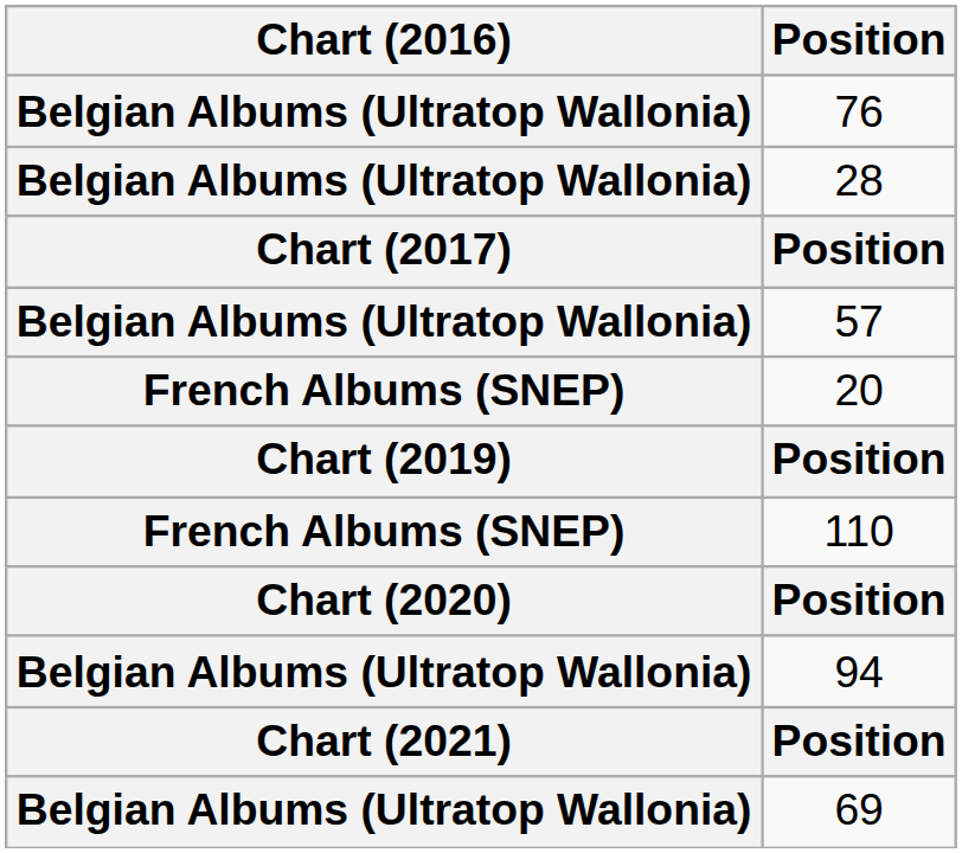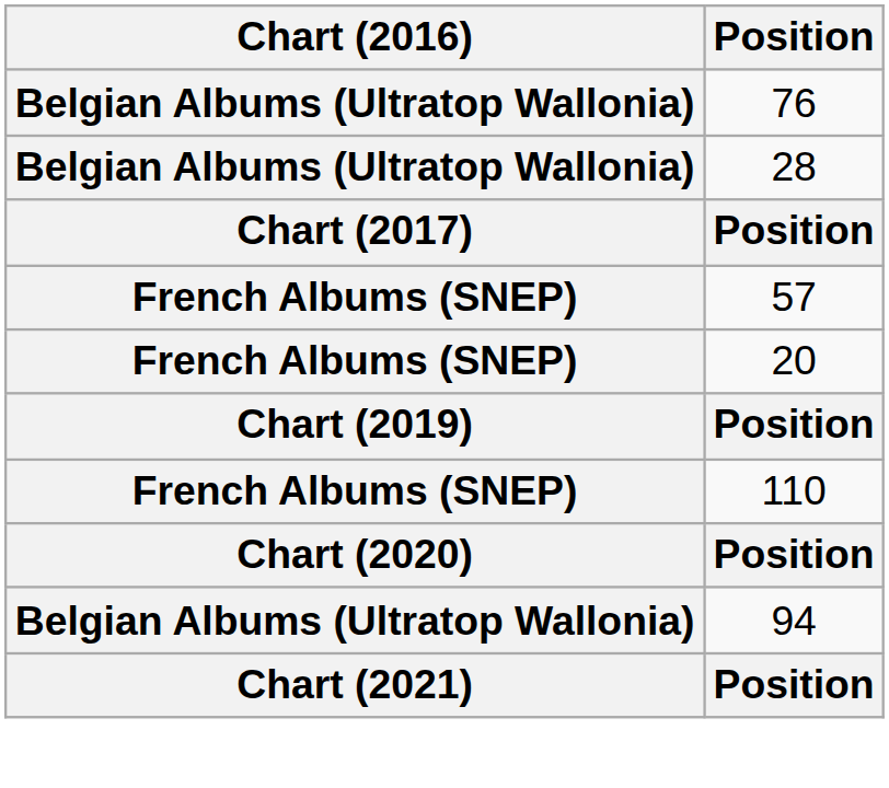 <table class="wikitable plainrowheaders" style="text-align:center">
 <tr>
 <th scope="col">Chart (2016)</th>
 <th scope="col">Position</th>
 </tr>
 <tr>
 <th scope="row">Belgian Albums (Ultratop Wallonia)</th>
 <td>76</td>
 </tr>
 <tr>
 <th scope="row">Belgian Albums (Ultratop Wallonia)</th>
 <td>28</td>
 </tr>
 <tr>
 <th scope="col">Chart (2017)</th>
 <th scope="col">Position</th>
 </tr>
 <tr>
-<th scope="row">Belgian Albums (Ultratop Wallonia)</th>
+<th scope="row">French Albums (SNEP)</th>
 <td>57</td>
 </tr>
 <tr>
 <th scope="row">French Albums (SNEP)</th>
 <td>20</td>
 </tr>
 <tr>
 <th scope="col">Chart (2019)</th>
 <th scope="col">Position</th>
 </tr>
 <tr>
 <th scope="row">French Albums (SNEP)</th>
 <td>110</td>
 </tr>
 <tr>
 <th scope="col">Chart (2020)</th>
 <th scope="col">Position</th>
 </tr>
 <tr>
 <th scope="row">Belgian Albums (Ultratop Wallonia)</th>
 <td>94</td>
 </tr>
 <tr>
 <th scope="col">Chart (2021)</th>
 <th scope="col">Position</th>
 </tr>
-<tr>
-<th scope="row">Belgian Albums (Ultratop Wallonia)</th>
-<td>69</td>
-</tr>
 </table>
